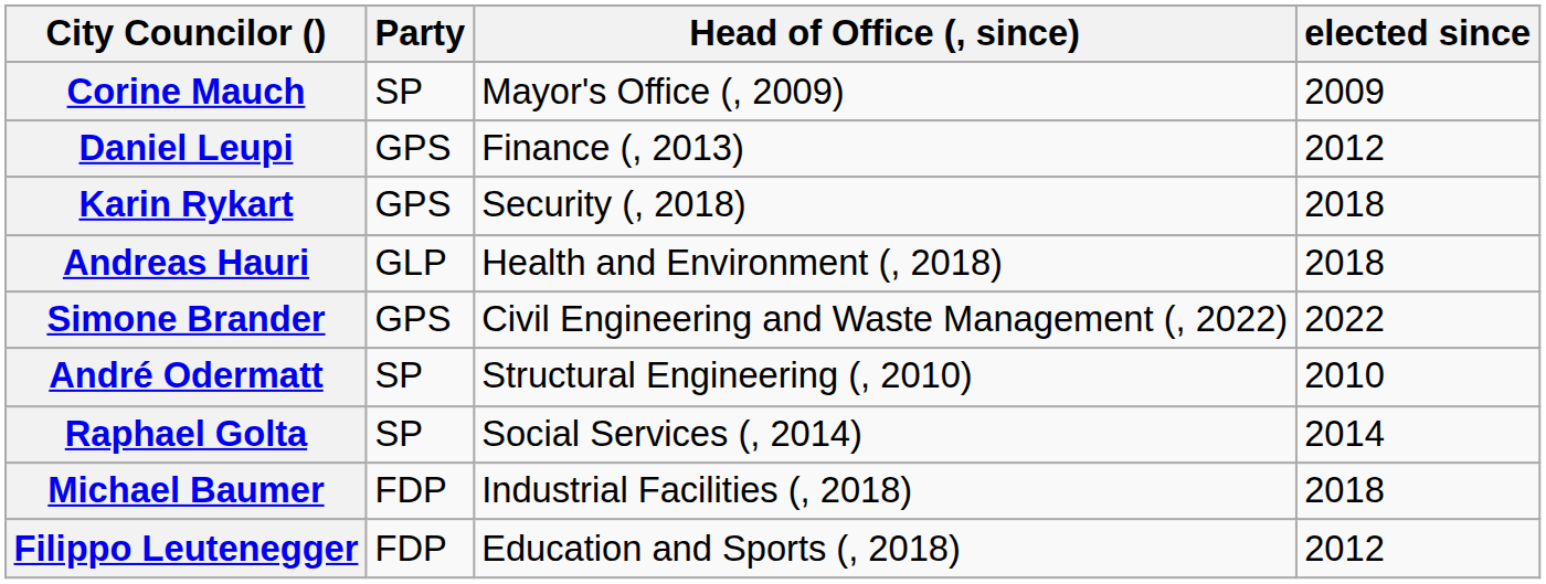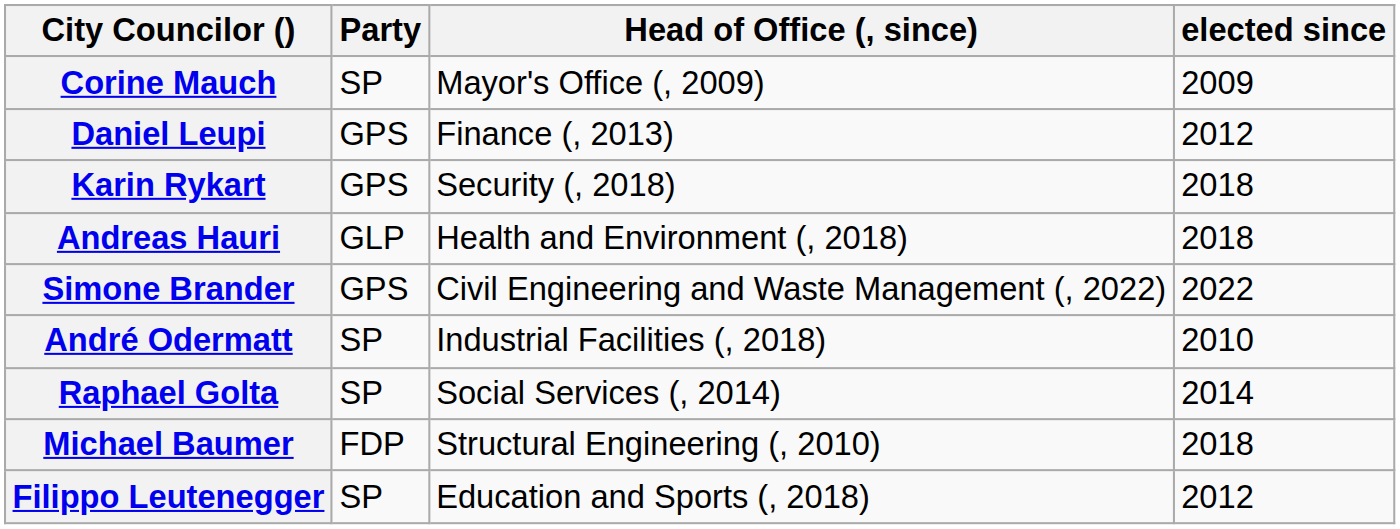 <table class="wikitable sortable plainrowheaders" border="1">
 <tr>
 <th scope="col">City Councilor (<em></em>)</th>
 <th scope="col">Party</th>
 <th scope="col">Head of Office (<em></em>, since)</th>
 <th scope="col">elected since</th>
 </tr>
 <tr>
 <th scope="row"><a href='#'>Corine Mauch</a></th>
 <td> SP</td>
 <td>Mayor's Office (<em></em>, 2009)</td>
 <td>2009</td>
 </tr>
 <tr>
 <th scope="row"><a href='#'>Daniel Leupi</a></th>
 <td> GPS</td>
 <td>Finance (<em></em>, 2013)</td>
 <td>2012</td>
 </tr>
 <tr>
 <th scope="row"><a href='#'>Karin Rykart</a></th>
 <td> GPS</td>
 <td>Security (<em></em>, 2018)</td>
 <td>2018</td>
 </tr>
 <tr>
 <th scope="row"><a href='#'>Andreas Hauri</a></th>
 <td> GLP</td>
 <td>Health and Environment (<em></em>, 2018)</td>
 <td>2018</td>
 </tr>
 <tr>
 <th scope="row"><a href='#'>Simone Brander</a></th>
 <td> GPS</td>
 <td>Civil Engineering and Waste Management (<em></em>, 2022)</td>
 <td>2022</td>
 </tr>
 <tr>
 <th scope="row"><a href='#'>André Odermatt</a></th>
 <td> SP</td>
-<td>Structural Engineering (<em></em>, 2010)</td>
+<td>Industrial Facilities (<em></em>, 2018)</td>
 <td>2010</td>
 </tr>
 <tr>
 <th scope="row"><a href='#'>Raphael Golta</a></th>
 <td> SP</td>
 <td>Social Services (<em></em>, 2014)</td>
 <td>2014</td>
 </tr>
 <tr>
 <th scope="row"><a href='#'>Michael Baumer</a></th>
 <td> FDP</td>
-<td>Industrial Facilities (<em></em>, 2018)</td>
+<td>Structural Engineering (<em></em>, 2010)</td>
 <td>2018</td>
 </tr>
 <tr>
 <th scope="row"><a href='#'>Filippo Leutenegger</a></th>
-<td> FDP</td>
+<td> SP</td>
 <td>Education and Sports (<em></em>, 2018)</td>
 <td>2012</td>
 </tr>
 </table>
